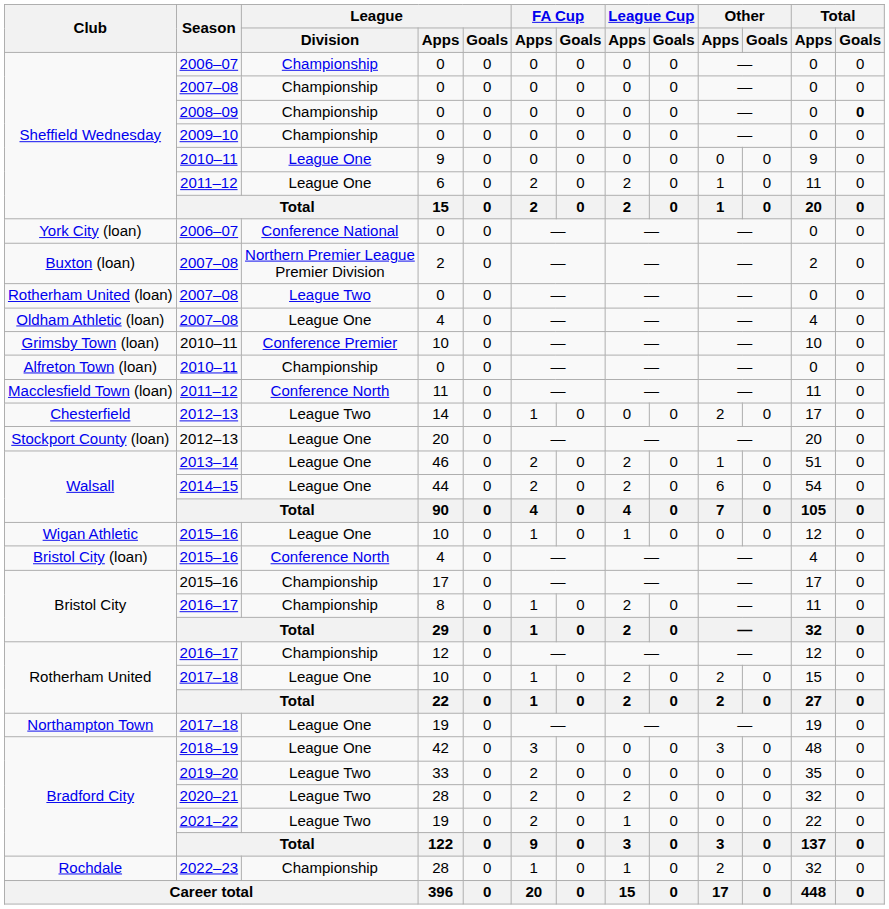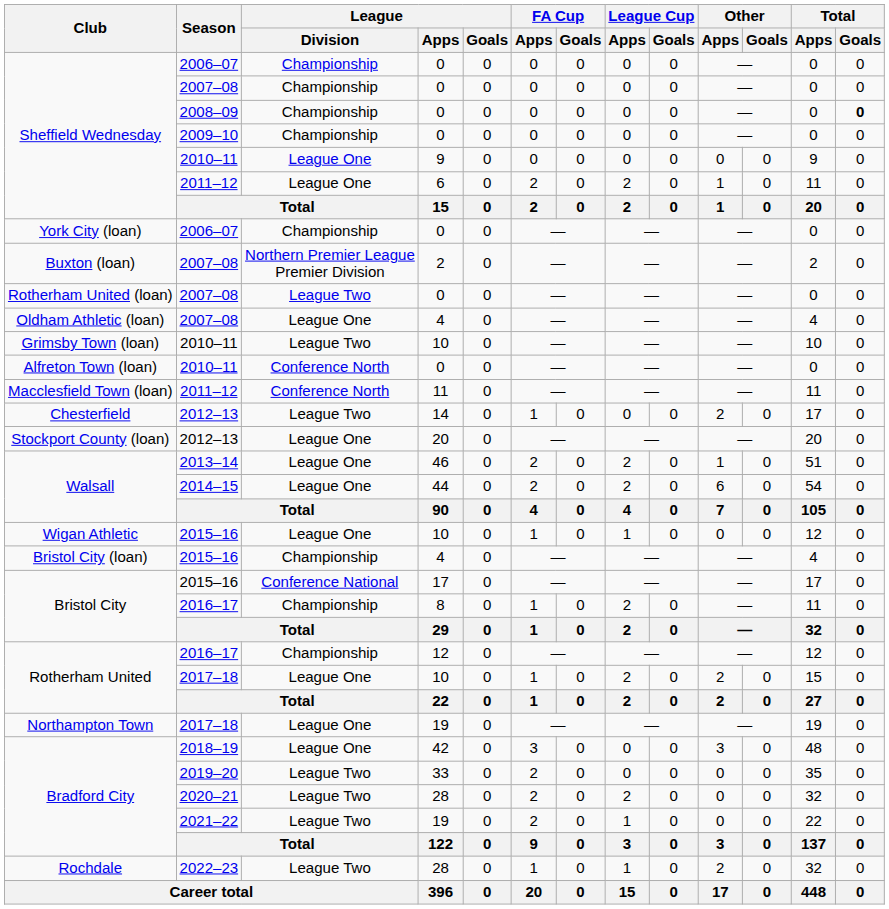 <table class=wikitable style=text-align:center>
 <tr>
 <th rowspan=2>Club</th>
 <th rowspan=2>Season</th>
 <th colspan=3>League</th>
 <th colspan=2><a href='#'>FA Cup</a></th>
 <th colspan=2><a href='#'>League Cup</a></th>
 <th colspan=2>Other</th>
 <th colspan=2>Total</th>
 </tr>
 <tr>
 <th>Division</th>
 <th>Apps</th>
 <th>Goals</th>
 <th>Apps</th>
 <th>Goals</th>
 <th>Apps</th>
 <th>Goals</th>
 <th>Apps</th>
 <th>Goals</th>
 <th>Apps</th>
 <th>Goals</th>
 </tr>
 <tr>
 <td rowspan=7><a href='#'>Sheffield Wednesday</a></td>
 <td><a href='#'>2006–07</a></td>
 <td><a href='#'>Championship</a></td>
 <td>0</td>
 <td>0</td>
 <td>0</td>
 <td>0</td>
 <td>0</td>
 <td>0</td>
 <td colspan=2>—</td>
 <td>0</td>
 <td>0</td>
 </tr>
 <tr>
 <td><a href='#'>2007–08</a></td>
 <td>Championship</td>
 <td>0</td>
 <td>0</td>
 <td>0</td>
 <td>0</td>
 <td>0</td>
 <td>0</td>
 <td colspan=2>—</td>
 <td>0</td>
 <td>0</td>
 </tr>
 <tr>
 <td><a href='#'>2008–09</a></td>
 <td>Championship</td>
 <td>0</td>
 <td>0</td>
 <td>0</td>
 <td>0</td>
 <td>0</td>
 <td>0</td>
 <td colspan=2>—</td>
 <td>0</td>
 <td><strong>0</strong></td>
 </tr>
 <tr>
 <td><a href='#'>2009–10</a></td>
 <td>Championship</td>
 <td>0</td>
 <td>0</td>
 <td>0</td>
 <td>0</td>
 <td>0</td>
 <td>0</td>
 <td colspan=2>—</td>
 <td>0</td>
 <td>0</td>
 </tr>
 <tr>
 <td><a href='#'>2010–11</a></td>
 <td><a href='#'>League One</a></td>
 <td>9</td>
 <td>0</td>
 <td>0</td>
 <td>0</td>
 <td>0</td>
 <td>0</td>
 <td>0</td>
 <td>0</td>
 <td>9</td>
 <td>0</td>
 </tr>
 <tr>
 <td><a href='#'>2011–12</a></td>
 <td>League One</td>
 <td>6</td>
 <td>0</td>
 <td>2</td>
 <td>0</td>
 <td>2</td>
 <td>0</td>
 <td>1</td>
 <td>0</td>
 <td>11</td>
 <td>0</td>
 </tr>
 <tr>
 <th colspan=2>Total</th>
 <th>15</th>
 <th>0</th>
 <th>2</th>
 <th>0</th>
 <th>2</th>
 <th>0</th>
 <th>1</th>
 <th>0</th>
 <th>20</th>
 <th>0</th>
 </tr>
 <tr>
 <td><a href='#'>York City</a> (loan)</td>
 <td><a href='#'>2006–07</a></td>
-<td><a href='#'>Conference National</a></td>
+<td>Championship</td>
 <td>0</td>
 <td>0</td>
 <td colspan=2>—</td>
 <td colspan=2>—</td>
 <td colspan=2>—</td>
 <td>0</td>
 <td>0</td>
 </tr>
 <tr>
 <td><a href='#'>Buxton</a> (loan)</td>
 <td><a href='#'>2007–08</a></td>
 <td><a href='#'>Northern Premier League</a><br>Premier Division</td>
 <td>2</td>
 <td>0</td>
 <td colspan=2>—</td>
 <td colspan=2>—</td>
 <td colspan=2>—</td>
 <td>2</td>
 <td>0</td>
 </tr>
 <tr>
 <td><a href='#'>Rotherham United</a> (loan)</td>
 <td><a href='#'>2007–08</a></td>
 <td><a href='#'>League Two</a></td>
 <td>0</td>
 <td>0</td>
 <td colspan=2>—</td>
 <td colspan=2>—</td>
 <td colspan=2>—</td>
 <td>0</td>
 <td>0</td>
 </tr>
 <tr>
 <td><a href='#'>Oldham Athletic</a> (loan)</td>
 <td><a href='#'>2007–08</a></td>
 <td>League One</td>
 <td>4</td>
 <td>0</td>
 <td colspan=2>—</td>
 <td colspan=2>—</td>
 <td colspan=2>—</td>
 <td>4</td>
 <td>0</td>
 </tr>
 <tr>
 <td><a href='#'>Grimsby Town</a> (loan)</td>
 <td>2010–11</td>
-<td><a href='#'>Conference Premier</a></td>
+<td>League Two</td>
 <td>10</td>
 <td>0</td>
 <td colspan=2>—</td>
 <td colspan=2>—</td>
 <td colspan=2>—</td>
 <td>10</td>
 <td>0</td>
 </tr>
 <tr>
 <td><a href='#'>Alfreton Town</a> (loan)</td>
 <td><a href='#'>2010–11</a></td>
-<td>Championship</td>
+<td><a href='#'>Conference North</a></td>
 <td>0</td>
 <td>0</td>
 <td colspan=2>—</td>
 <td colspan=2>—</td>
 <td colspan=2>—</td>
 <td>0</td>
 <td>0</td>
 </tr>
 <tr>
 <td><a href='#'>Macclesfield Town</a> (loan)</td>
 <td><a href='#'>2011–12</a></td>
 <td><a href='#'>Conference North</a></td>
 <td>11</td>
 <td>0</td>
 <td colspan=2>—</td>
 <td colspan=2>—</td>
 <td colspan=2>—</td>
 <td>11</td>
 <td>0</td>
 </tr>
 <tr>
 <td><a href='#'>Chesterfield</a></td>
 <td><a href='#'>2012–13</a></td>
 <td>League Two</td>
 <td>14</td>
 <td>0</td>
 <td>1</td>
 <td>0</td>
 <td>0</td>
 <td>0</td>
 <td>2</td>
 <td>0</td>
 <td>17</td>
 <td>0</td>
 </tr>
 <tr>
 <td><a href='#'>Stockport County</a> (loan)</td>
 <td>2012–13</td>
 <td>League One</td>
 <td>20</td>
 <td>0</td>
 <td colspan=2>—</td>
 <td colspan=2>—</td>
 <td colspan=2>—</td>
 <td>20</td>
 <td>0</td>
 </tr>
 <tr>
 <td rowspan=3><a href='#'>Walsall</a></td>
 <td><a href='#'>2013–14</a></td>
 <td>League One</td>
 <td>46</td>
 <td>0</td>
 <td>2</td>
 <td>0</td>
 <td>2</td>
 <td>0</td>
 <td>1</td>
 <td>0</td>
 <td>51</td>
 <td>0</td>
 </tr>
 <tr>
 <td><a href='#'>2014–15</a></td>
 <td>League One</td>
 <td>44</td>
 <td>0</td>
 <td>2</td>
 <td>0</td>
 <td>2</td>
 <td>0</td>
 <td>6</td>
 <td>0</td>
 <td>54</td>
 <td>0</td>
 </tr>
 <tr>
 <th colspan=2>Total</th>
 <th>90</th>
 <th>0</th>
 <th>4</th>
 <th>0</th>
 <th>4</th>
 <th>0</th>
 <th>7</th>
 <th>0</th>
 <th>105</th>
 <th>0</th>
 </tr>
 <tr>
 <td><a href='#'>Wigan Athletic</a></td>
 <td><a href='#'>2015–16</a></td>
 <td>League One</td>
 <td>10</td>
 <td>0</td>
 <td>1</td>
 <td>0</td>
 <td>1</td>
 <td>0</td>
 <td>0</td>
 <td>0</td>
 <td>12</td>
 <td>0</td>
 </tr>
 <tr>
 <td><a href='#'>Bristol City</a> (loan)</td>
 <td><a href='#'>2015–16</a></td>
-<td><a href='#'>Conference North</a></td>
+<td>Championship</td>
 <td>4</td>
 <td>0</td>
 <td colspan=2>—</td>
 <td colspan=2>—</td>
 <td colspan=2>—</td>
 <td>4</td>
 <td>0</td>
 </tr>
 <tr>
 <td rowspan=3>Bristol City</td>
 <td>2015–16</td>
-<td>Championship</td>
+<td><a href='#'>Conference National</a></td>
 <td>17</td>
 <td>0</td>
 <td colspan=2>—</td>
 <td colspan=2>—</td>
 <td colspan=2>—</td>
 <td>17</td>
 <td>0</td>
 </tr>
 <tr>
 <td><a href='#'>2016–17</a></td>
 <td>Championship</td>
 <td>8</td>
 <td>0</td>
 <td>1</td>
 <td>0</td>
 <td>2</td>
 <td>0</td>
 <td colspan=2>—</td>
 <td>11</td>
 <td>0</td>
 </tr>
 <tr>
 <th colspan=2>Total</th>
 <th>29</th>
 <th>0</th>
 <th>1</th>
 <th>0</th>
 <th>2</th>
 <th>0</th>
 <th colspan=2>—</th>
 <th>32</th>
 <th>0</th>
 </tr>
 <tr>
 <td rowspan=3>Rotherham United</td>
 <td><a href='#'>2016–17</a></td>
 <td>Championship</td>
 <td>12</td>
 <td>0</td>
 <td colspan=2>—</td>
 <td colspan=2>—</td>
 <td colspan=2>—</td>
 <td>12</td>
 <td>0</td>
 </tr>
 <tr>
 <td><a href='#'>2017–18</a></td>
 <td>League One</td>
 <td>10</td>
 <td>0</td>
 <td>1</td>
 <td>0</td>
 <td>2</td>
 <td>0</td>
 <td>2</td>
 <td>0</td>
 <td>15</td>
 <td>0</td>
 </tr>
 <tr>
 <th colspan=2>Total</th>
 <th>22</th>
 <th>0</th>
 <th>1</th>
 <th>0</th>
 <th>2</th>
 <th>0</th>
 <th>2</th>
 <th>0</th>
 <th>27</th>
 <th>0</th>
 </tr>
 <tr>
 <td><a href='#'>Northampton Town</a></td>
 <td><a href='#'>2017–18</a></td>
 <td>League One</td>
 <td>19</td>
 <td>0</td>
 <td colspan=2>—</td>
 <td colspan=2>—</td>
 <td colspan=2>—</td>
 <td>19</td>
 <td>0</td>
 </tr>
 <tr>
 <td rowspan=5><a href='#'>Bradford City</a></td>
 <td><a href='#'>2018–19</a></td>
 <td>League One</td>
 <td>42</td>
 <td>0</td>
 <td>3</td>
 <td>0</td>
 <td>0</td>
 <td>0</td>
 <td>3</td>
 <td>0</td>
 <td>48</td>
 <td>0</td>
 </tr>
 <tr>
 <td><a href='#'>2019–20</a></td>
 <td>League Two</td>
 <td>33</td>
 <td>0</td>
 <td>2</td>
 <td>0</td>
 <td>0</td>
 <td>0</td>
 <td>0</td>
 <td>0</td>
 <td>35</td>
 <td>0</td>
 </tr>
 <tr>
 <td><a href='#'>2020–21</a></td>
 <td>League Two</td>
 <td>28</td>
 <td>0</td>
 <td>2</td>
 <td>0</td>
 <td>2</td>
 <td>0</td>
 <td>0</td>
 <td>0</td>
 <td>32</td>
 <td>0</td>
 </tr>
 <tr>
 <td><a href='#'>2021–22</a></td>
 <td>League Two</td>
 <td>19</td>
 <td>0</td>
 <td>2</td>
 <td>0</td>
 <td>1</td>
 <td>0</td>
 <td>0</td>
 <td>0</td>
 <td>22</td>
 <td>0</td>
 </tr>
 <tr>
 <th colspan=2>Total</th>
 <th>122</th>
 <th>0</th>
 <th>9</th>
 <th>0</th>
 <th>3</th>
 <th>0</th>
 <th>3</th>
 <th>0</th>
 <th>137</th>
 <th>0</th>
 </tr>
 <tr>
 <td><a href='#'>Rochdale</a></td>
 <td><a href='#'>2022–23</a></td>
-<td>Championship</td>
+<td>League Two</td>
 <td>28</td>
 <td>0</td>
 <td>1</td>
 <td>0</td>
 <td>1</td>
 <td>0</td>
 <td>2</td>
 <td>0</td>
 <td>32</td>
 <td>0</td>
 </tr>
 <tr>
 <th colspan=3>Career total</th>
 <th>396</th>
 <th>0</th>
 <th>20</th>
 <th>0</th>
 <th>15</th>
 <th>0</th>
 <th>17</th>
 <th>0</th>
 <th>448</th>
 <th>0</th>
 </tr>
 </table>
